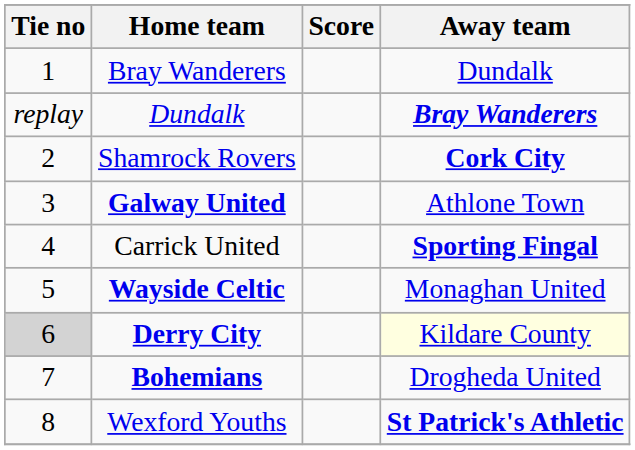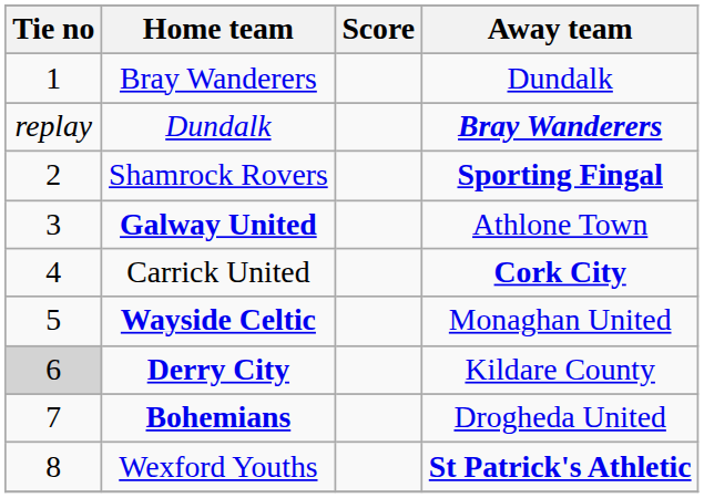 <table class="wikitable" style="text-align: center">
 <tr>
 </tr>
 <tr>
 <th>Tie no</th>
 <th>Home team</th>
 <th>Score</th>
 <th>Away team</th>
 </tr>
 <tr>
 <td>1</td>
 <td><a href='#'>Bray Wanderers</a></td>
 <td></td>
 <td><a href='#'>Dundalk</a></td>
 </tr>
 <tr>
 <td><em>replay</em></td>
 <td><em><a href='#'>Dundalk</a></em></td>
 <td><em></em></td>
 <td><strong><em><a href='#'>Bray Wanderers</a></em></strong></td>
 </tr>
 <tr>
 <td>2</td>
 <td><a href='#'>Shamrock Rovers</a></td>
 <td></td>
-<td><strong><a href='#'>Cork City</a></strong></td>
+<td><strong><a href='#'>Sporting Fingal</a></strong></td>
 </tr>
 <tr>
 <td>3</td>
 <td><strong><a href='#'>Galway United</a></strong></td>
 <td></td>
 <td><a href='#'>Athlone Town</a></td>
 </tr>
 <tr>
 <td>4</td>
 <td>Carrick United</td>
 <td></td>
-<td><strong><a href='#'>Sporting Fingal</a></strong></td>
+<td><strong><a href='#'>Cork City</a></strong></td>
 </tr>
 <tr>
 <td>5</td>
 <td><strong><a href='#'>Wayside Celtic</a></strong></td>
 <td></td>
 <td><a href='#'>Monaghan United</a></td>
 </tr>
 <tr>
 <td style="background: lightgrey;">6</td>
 <td><strong><a href='#'>Derry City</a></strong></td>
 <td></td>
-<td style="background: lightyellow;"><a href='#'>Kildare County</a></td>
+<td><a href='#'>Kildare County</a></td>
 </tr>
 <tr>
 <td>7</td>
 <td><strong><a href='#'>Bohemians</a></strong></td>
 <td></td>
 <td><a href='#'>Drogheda United</a></td>
 </tr>
 <tr>
 <td>8</td>
 <td><a href='#'>Wexford Youths</a></td>
 <td></td>
 <td><strong><a href='#'>St Patrick's Athletic</a></strong></td>
 </tr>
 <tr>
 </tr>
 </table>
